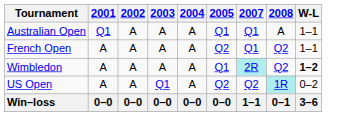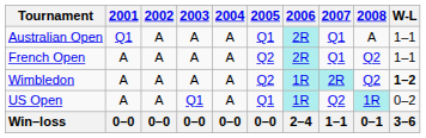 <table class=wikitable style=text-align:center;font-size:97%>
 <tr>
 <th>Tournament</th>
 <th><a href='#'>2001</a></th>
 <th><a href='#'>2002</a></th>
 <th><a href='#'>2003</a></th>
 <th><a href='#'>2004</a></th>
 <th><a href='#'>2005</a></th>
+<th><a href='#'>2006</a></th>
 <th><a href='#'>2007</a></th>
 <th><a href='#'>2008</a></th>
 <th>W-L</th>
 </tr>
 <tr>
 <td align=left><a href='#'>Australian Open</a></td>
 <td><a href='#'>Q1</a></td>
 <td>A</td>
 <td>A</td>
 <td>A</td>
 <td><a href='#'>Q1</a></td>
+<td bgcolor=afeeee><a href='#'>2R</a></td>
 <td><a href='#'>Q1</a></td>
 <td>A</td>
 <td>1–1</td>
 </tr>
 <tr>
 <td align=left><a href='#'>French Open</a></td>
 <td>A</td>
 <td>A</td>
 <td>A</td>
 <td>A</td>
 <td><a href='#'>Q2</a></td>
+<td bgcolor=afeeee><a href='#'>2R</a></td>
 <td><a href='#'>Q1</a></td>
 <td><a href='#'>Q2</a></td>
 <td>1–1</td>
 </tr>
 <tr>
 <td align=left><a href='#'>Wimbledon</a></td>
 <td>A</td>
 <td>A</td>
 <td>A</td>
 <td>A</td>
-<td><a href='#'>Q1</a></td>
+<td><a href='#'>Q2</a></td>
+<td bgcolor=afeeee><a href='#'>1R</a></td>
 <td bgcolor=afeeee><a href='#'>2R</a></td>
 <td><a href='#'>Q2</a></td>
 <td><strong>1–2</strong></td>
 </tr>
 <tr>
 <td align=left><a href='#'>US Open</a></td>
 <td>A</td>
 <td>A</td>
 <td><a href='#'>Q1</a></td>
 <td>A</td>
-<td><a href='#'>Q2</a></td>
+<td><a href='#'>Q1</a></td>
+<td bgcolor=afeeee><a href='#'>1R</a></td>
 <td><a href='#'>Q2</a></td>
 <td bgcolor=afeeee><a href='#'>1R</a></td>
 <td>0–2</td>
 </tr>
 <tr>
 <th style=text-align:left>Win–loss</th>
 <th>0–0</th>
 <th>0–0</th>
 <th>0–0</th>
 <th>0–0</th>
 <th>0–0</th>
+<th>2–4</th>
 <th>1–1</th>
 <th>0–1</th>
 <th>3–6</th>
 </tr>
 </table>
